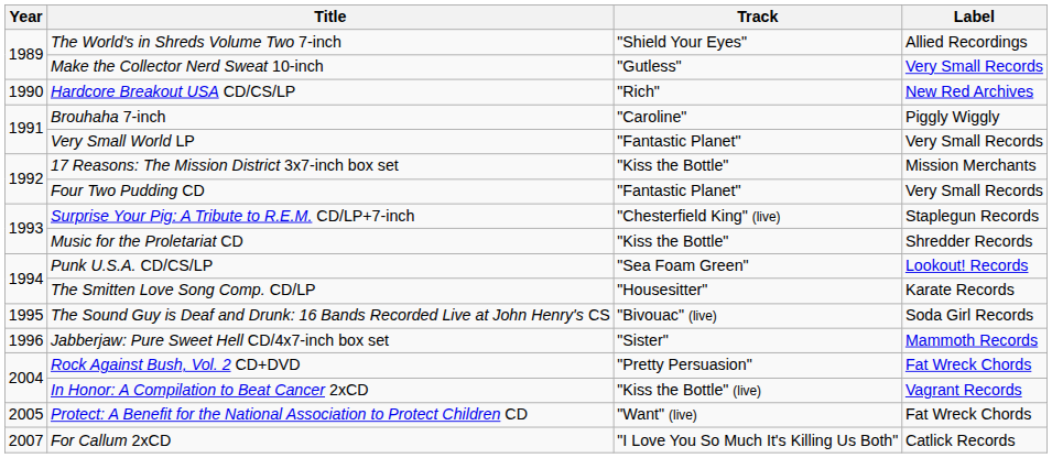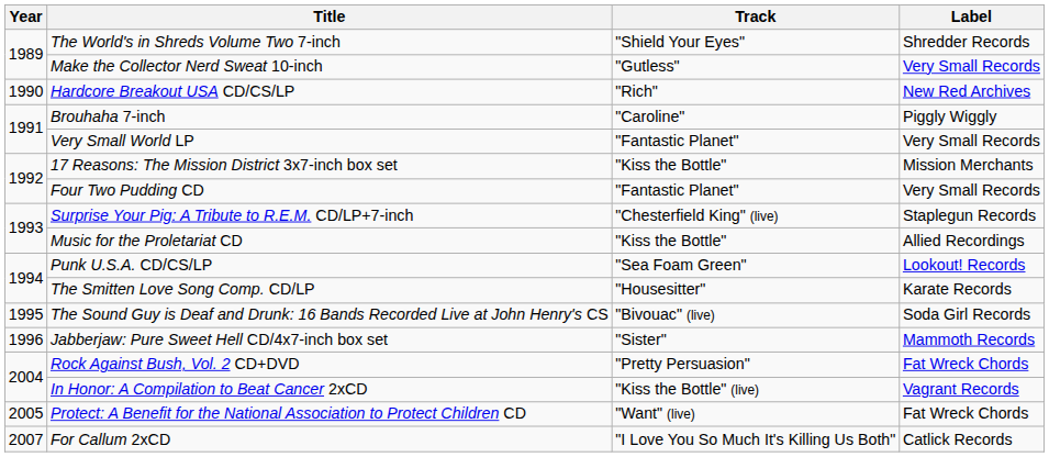 <table class="wikitable">
 <tr>
 <th>Year</th>
 <th>Title</th>
 <th>Track</th>
 <th>Label</th>
 </tr>
 <tr>
 <td rowspan="2">1989</td>
 <td><em>The World's in Shreds Volume Two</em> 7-inch</td>
 <td>"Shield Your Eyes"</td>
-<td>Allied Recordings</td>
+<td>Shredder Records</td>
 </tr>
 <tr>
 <td><em>Make the Collector Nerd Sweat</em> 10-inch</td>
 <td>"Gutless"</td>
 <td><a href='#'>Very Small Records</a></td>
 </tr>
 <tr>
 <td>1990</td>
 <td><em><a href='#'>Hardcore Breakout USA</a></em> CD/CS/LP</td>
 <td>"Rich"</td>
 <td><a href='#'>New Red Archives</a></td>
 </tr>
 <tr>
 <td rowspan="2">1991</td>
 <td><em>Brouhaha</em> 7-inch</td>
 <td>"Caroline"</td>
 <td>Piggly Wiggly</td>
 </tr>
 <tr>
 <td><em>Very Small World</em> LP</td>
 <td>"Fantastic Planet"</td>
 <td>Very Small Records</td>
 </tr>
 <tr>
 <td rowspan="2">1992</td>
 <td><em>17 Reasons: The Mission District</em> 3x7-inch box set</td>
 <td>"Kiss the Bottle"</td>
 <td>Mission Merchants</td>
 </tr>
 <tr>
 <td><em>Four Two Pudding</em> CD</td>
 <td>"Fantastic Planet"</td>
 <td>Very Small Records</td>
 </tr>
 <tr>
 <td rowspan="2">1993</td>
 <td><em><a href='#'>Surprise Your Pig: A Tribute to R.E.M.</a></em> CD/LP+7-inch</td>
 <td>"Chesterfield King" <small>(live)</small></td>
 <td>Staplegun Records</td>
 </tr>
 <tr>
 <td><em>Music for the Proletariat</em> CD</td>
 <td>"Kiss the Bottle"</td>
-<td>Shredder Records</td>
+<td>Allied Recordings</td>
 </tr>
 <tr>
 <td rowspan="2">1994</td>
 <td><em>Punk U.S.A.</em> CD/CS/LP</td>
 <td>"Sea Foam Green"</td>
 <td><a href='#'>Lookout! Records</a></td>
 </tr>
 <tr>
 <td><em>The Smitten Love Song Comp.</em> CD/LP</td>
 <td>"Housesitter"</td>
 <td>Karate Records</td>
 </tr>
 <tr>
 <td>1995</td>
 <td><em>The Sound Guy is Deaf and Drunk: 16 Bands Recorded Live at John Henry's</em> CS</td>
 <td>"Bivouac" <small>(live)</small></td>
 <td>Soda Girl Records</td>
 </tr>
 <tr>
 <td>1996</td>
 <td><em>Jabberjaw: Pure Sweet Hell</em> CD/4x7-inch box set</td>
 <td>"Sister"</td>
 <td><a href='#'>Mammoth Records</a></td>
 </tr>
 <tr>
 <td rowspan="2">2004</td>
 <td><em><a href='#'>Rock Against Bush, Vol. 2</a></em> CD+DVD</td>
 <td>"Pretty Persuasion"</td>
 <td><a href='#'>Fat Wreck Chords</a></td>
 </tr>
 <tr>
 <td><em><a href='#'>In Honor: A Compilation to Beat Cancer</a></em> 2xCD</td>
 <td>"Kiss the Bottle" <small>(live)</small></td>
 <td><a href='#'>Vagrant Records</a></td>
 </tr>
 <tr>
 <td>2005</td>
 <td><em><a href='#'>Protect: A Benefit for the National Association to Protect Children</a></em> CD</td>
 <td>"Want" <small>(live)</small></td>
 <td>Fat Wreck Chords</td>
 </tr>
 <tr>
 <td>2007</td>
 <td><em>For Callum</em> 2xCD</td>
 <td>"I Love You So Much It's Killing Us Both"</td>
 <td>Catlick Records</td>
 </tr>
 </table>
